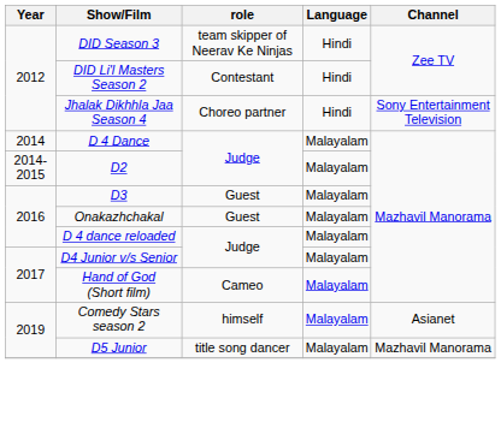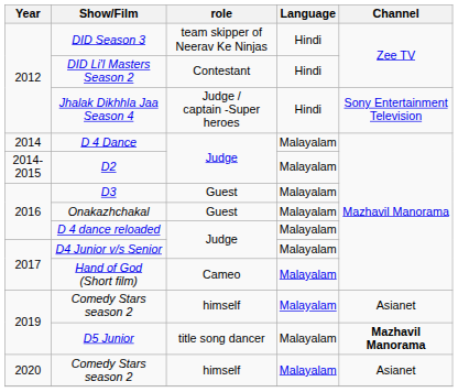 <table class="wikitable" style="text-align:center;">
 <tr>
 <th>Year</th>
 <th>Show/Film</th>
 <th>role</th>
 <th>Language</th>
 <th>Channel</th>
 </tr>
 <tr>
 <td rowspan="3">2012</td>
 <td><a href='#'><em>DID Season 3</em></a></td>
 <td>team skipper of Neerav Ke Ninjas</td>
 <td>Hindi</td>
 <td rowspan="2"><a href='#'>Zee TV</a></td>
 </tr>
 <tr>
 <td><a href='#'><em>DID Li'l Masters Season 2</em></a></td>
 <td>Contestant</td>
 <td>Hindi</td>
 </tr>
 <tr>
 <td><em><a href='#'>Jhalak Dikhhla Jaa Season 4</a></em></td>
-<td>Choreo partner</td>
+<td>Judge /<br>captain -Super heroes</td>
 <td>Hindi</td>
 <td><a href='#'>Sony Entertainment Television</a></td>
 </tr>
 <tr>
 <td>2014</td>
 <td><em><a href='#'>D 4 Dance</a></em></td>
 <td rowspan="2"><a href='#'>Judge</a></td>
 <td>Malayalam</td>
 <td rowspan="7"><a href='#'>Mazhavil Manorama</a></td>
 </tr>
 <tr>
 <td>2014-2015</td>
 <td><a href='#'><em>D2</em></a></td>
 <td>Malayalam</td>
 </tr>
 <tr>
 <td rowspan=3>2016</td>
 <td><a href='#'><em>D3</em></a></td>
 <td>Guest</td>
 <td>Malayalam</td>
 </tr>
 <tr>
 <td><em>Onakazhchakal</em></td>
 <td>Guest</td>
 <td>Malayalam</td>
 </tr>
 <tr>
 <td><a href='#'><em>D 4 dance reloaded</em></a></td>
 <td rowspan=2>Judge</td>
 <td>Malayalam</td>
 </tr>
 <tr>
 <td rowspan=2>2017</td>
 <td><a href='#'><em>D4 Junior v/s Senior</em></a></td>
 <td>Malayalam</td>
 </tr>
 <tr>
 <td><em><a href='#'>Hand of God</a> <br>(Short film)</em></td>
 <td>Cameo</td>
 <td><a href='#'>Malayalam</a></td>
 </tr>
 <tr>
 <td rowspan=2>2019</td>
 <td><em>Comedy Stars season 2</em></td>
 <td>himself</td>
 <td><a href='#'>Malayalam</a></td>
 <td>Asianet</td>
 </tr>
 <tr>
 <td><a href='#'><em>D5 Junior</em></a></td>
 <td>title song dancer</td>
 <td>Malayalam</td>
-<td>Mazhavil Manorama</td>
+<td><strong>Mazhavil Manorama</strong></td>
+</tr>
+<tr>
+<td>2020</td>
+<td><em>Comedy Stars season 2</em></td>
+<td>himself</td>
+<td><a href='#'>Malayalam</a></td>
+<td>Asianet</td>
 </tr>
 <tr>
 </tr>
 </table>
